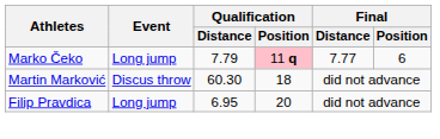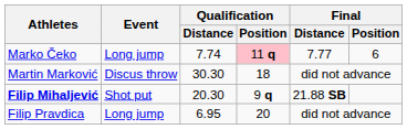 <table class=wikitable style="font-size:90%">
 <tr>
 <th rowspan="2">Athletes</th>
 <th rowspan="2">Event</th>
 <th colspan="2">Qualification</th>
 <th colspan="2">Final</th>
 </tr>
 <tr style="font-size:95%">
 <th>Distance</th>
 <th>Position</th>
 <th>Distance</th>
 <th>Position</th>
 </tr>
 <tr>
 <td><a href='#'>Marko Čeko</a></td>
 <td><a href='#'>Long jump</a></td>
-<td align=center>7.79</td>
+<td align=center>7.74</td>
 <td align=center style="background: pink;">11 <strong>q</strong></td>
 <td align=center>7.77</td>
 <td align=center>6</td>
 </tr>
 <tr>
 <td><a href='#'>Martin Marković</a></td>
 <td><a href='#'>Discus throw</a></td>
-<td align=center>60.30</td>
+<td align=center>30.30</td>
 <td align=center>18</td>
 <td align=center colspan=2>did not advance</td>
+</tr>
+<tr>
+<td><strong><a href='#'>Filip Mihaljević</a></strong></td>
+<td><a href='#'>Shot put</a></td>
+<td align=center>20.30</td>
+<td align=center>9 <strong>q</strong></td>
+<td align=center>21.88 <strong>SB</strong></td>
+<td align=center></td>
 </tr>
 <tr>
 <td><a href='#'>Filip Pravdica</a></td>
 <td><a href='#'>Long jump</a></td>
 <td align=center>6.95</td>
 <td align=center>20</td>
 <td align=center colspan=2>did not advance</td>
 </tr>
 </table>
